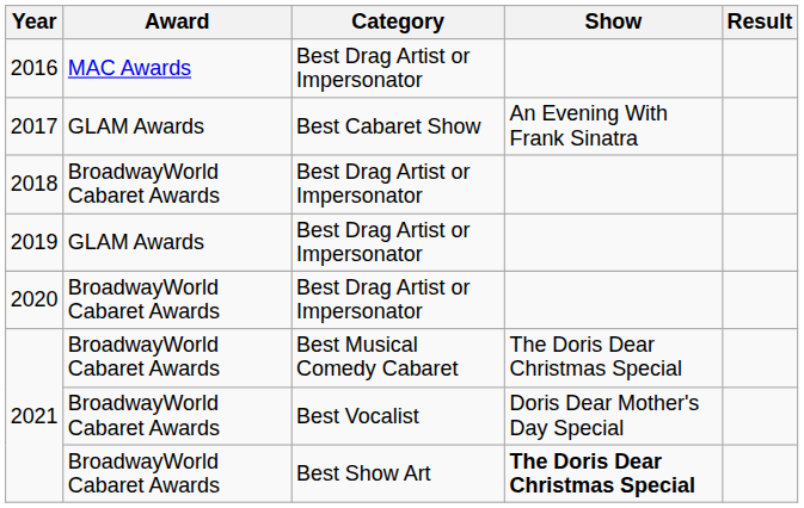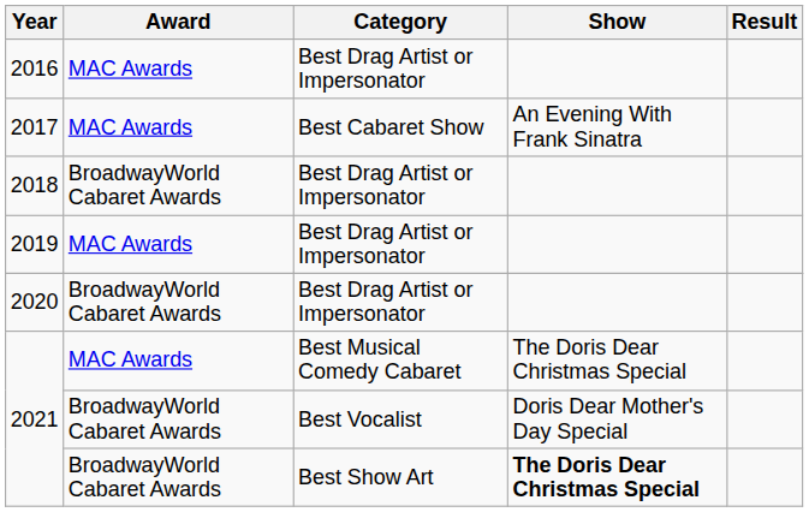 <table class="wikitable" width="95%">
 <tr>
 <th>Year</th>
 <th>Award</th>
 <th>Category</th>
 <th>Show</th>
 <th>Result</th>
 </tr>
 <tr>
 <td align="center">2016</td>
 <td><a href='#'>MAC Awards</a></td>
 <td>Best Drag Artist or Impersonator</td>
 <td></td>
 <td></td>
 </tr>
 <tr>
 <td align="center">2017</td>
-<td>GLAM Awards</td>
+<td><a href='#'>MAC Awards</a></td>
 <td>Best Cabaret Show</td>
 <td>An Evening With Frank Sinatra</td>
 <td></td>
 </tr>
 <tr>
 <td align="center">2018</td>
 <td>BroadwayWorld Cabaret Awards</td>
 <td>Best Drag Artist or Impersonator</td>
 <td></td>
 <td></td>
 </tr>
 <tr>
 <td align="center">2019</td>
-<td>GLAM Awards</td>
+<td><a href='#'>MAC Awards</a></td>
 <td>Best Drag Artist or Impersonator</td>
 <td></td>
 <td></td>
 </tr>
 <tr>
 </tr>
 <tr>
 <td align="center">2020</td>
 <td>BroadwayWorld Cabaret Awards</td>
 <td>Best Drag Artist or Impersonator</td>
 <td></td>
 <td></td>
 </tr>
 <tr>
 <td rowspan="3" style="text-align:center;">2021</td>
-<td>BroadwayWorld Cabaret Awards</td>
+<td><a href='#'>MAC Awards</a></td>
 <td>Best Musical Comedy Cabaret</td>
 <td>The Doris Dear Christmas Special</td>
 <td></td>
 </tr>
 <tr>
 <td>BroadwayWorld Cabaret Awards</td>
 <td>Best Vocalist</td>
 <td>Doris Dear Mother's Day Special</td>
 <td></td>
 </tr>
 <tr>
 <td>BroadwayWorld Cabaret Awards</td>
 <td>Best Show Art</td>
 <td><strong>The Doris Dear Christmas Special</strong></td>
 <td></td>
 </tr>
 </table>
